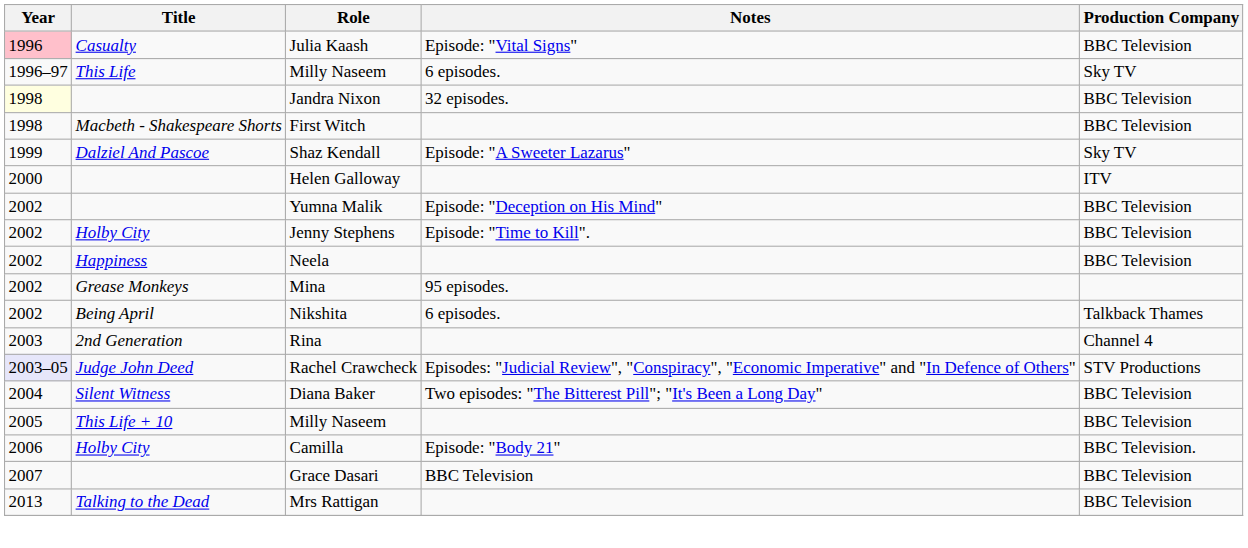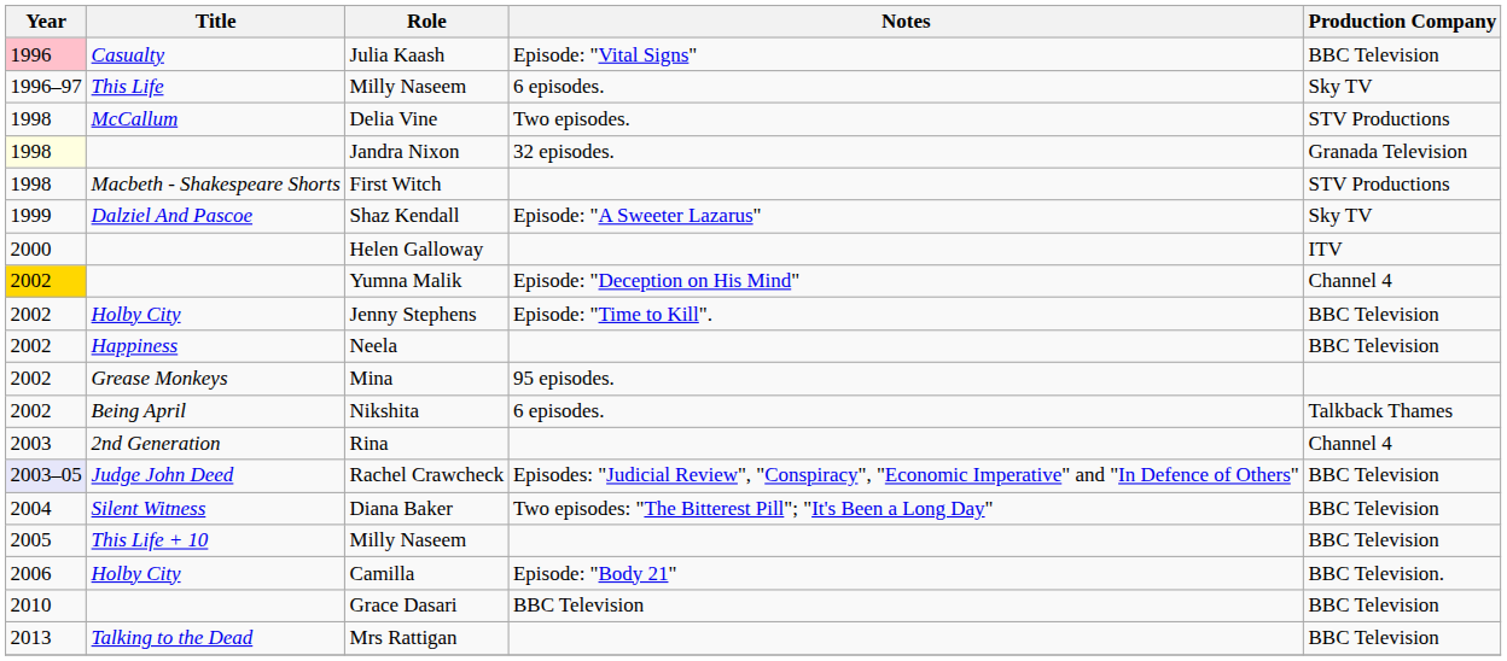 <table class="wikitable sortable">
 <tr>
 <th>Year</th>
 <th>Title</th>
 <th>Role</th>
 <th class=unsortable>Notes</th>
 <th>Production Company</th>
 </tr>
 <tr>
 <td style="background: pink;">1996</td>
 <td><em><a href='#'>Casualty</a></em></td>
 <td>Julia Kaash</td>
 <td>Episode: "<a href='#'>Vital Signs</a>"</td>
 <td>BBC Television</td>
 </tr>
 <tr>
 <td>1996–97</td>
 <td><em><a href='#'>This Life</a></em></td>
 <td>Milly Naseem</td>
 <td>6 episodes.</td>
 <td>Sky TV</td>
 </tr>
 <tr>
+<td>1998</td>
+<td><em><a href='#'>McCallum</a></em></td>
+<td>Delia Vine</td>
+<td>Two episodes.</td>
+<td>STV Productions</td>
+</tr>
+<tr>
 <td style="background: lightyellow;">1998</td>
 <td><em></em></td>
 <td>Jandra Nixon</td>
 <td>32 episodes.</td>
-<td>BBC Television</td>
+<td>Granada Television</td>
 </tr>
 <tr>
 <td>1998</td>
 <td><em>Macbeth - Shakespeare Shorts</em></td>
 <td>First Witch</td>
 <td></td>
-<td>BBC Television</td>
+<td>STV Productions</td>
 </tr>
 <tr>
 <td>1999</td>
 <td><em><a href='#'>Dalziel And Pascoe</a></em></td>
 <td>Shaz Kendall</td>
 <td>Episode: "<a href='#'>A Sweeter Lazarus</a>"</td>
 <td>Sky TV</td>
 </tr>
 <tr>
 <td>2000</td>
 <td><em></em></td>
 <td>Helen Galloway</td>
 <td></td>
 <td>ITV</td>
 </tr>
 <tr>
-<td>2002</td>
+<td style="background: gold;">2002</td>
 <td><em></em></td>
 <td>Yumna Malik</td>
 <td>Episode: "<a href='#'>Deception on His Mind</a>"</td>
-<td>BBC Television</td>
+<td>Channel 4</td>
 </tr>
 <tr>
 <td>2002</td>
 <td><em><a href='#'>Holby City</a></em></td>
 <td>Jenny Stephens</td>
 <td>Episode: "<a href='#'>Time to Kill</a>".</td>
 <td>BBC Television</td>
 </tr>
 <tr>
 <td>2002</td>
 <td><em><a href='#'>Happiness</a></em></td>
 <td>Neela</td>
 <td></td>
 <td>BBC Television</td>
 </tr>
 <tr>
 <td>2002</td>
 <td><em>Grease Monkeys</em></td>
 <td>Mina</td>
 <td>95 episodes.</td>
 </tr>
 <tr>
 <td>2002</td>
 <td><em>Being April</em></td>
 <td>Nikshita</td>
 <td>6 episodes.</td>
 <td>Talkback Thames</td>
 </tr>
 <tr>
 <td>2003</td>
 <td><em>2nd Generation</em></td>
 <td>Rina</td>
 <td></td>
 <td>Channel 4</td>
 </tr>
 <tr>
 <td style="background: lavender;">2003–05</td>
 <td><em><a href='#'>Judge John Deed</a></em></td>
 <td>Rachel Crawcheck</td>
 <td>Episodes: "<a href='#'>Judicial Review</a>", "<a href='#'>Conspiracy</a>", "<a href='#'>Economic Imperative</a>" and "<a href='#'>In Defence of Others</a>"</td>
-<td>STV Productions</td>
+<td>BBC Television</td>
 </tr>
 <tr>
 <td>2004</td>
 <td><em><a href='#'>Silent Witness</a></em></td>
 <td>Diana Baker</td>
 <td>Two episodes: "<a href='#'>The Bitterest Pill</a>"; "<a href='#'>It's Been a Long Day</a>"</td>
 <td>BBC Television</td>
 </tr>
 <tr>
 <td>2005</td>
 <td><em><a href='#'>This Life + 10</a></em></td>
 <td>Milly Naseem</td>
 <td></td>
 <td>BBC Television</td>
 </tr>
 <tr>
 <td>2006</td>
 <td><em><a href='#'>Holby City</a></em></td>
 <td>Camilla</td>
 <td>Episode: "<a href='#'>Body 21</a>"</td>
 <td>BBC Television.</td>
 </tr>
 <tr>
-<td>2007</td>
+<td>2010</td>
 <td><em></em></td>
 <td>Grace Dasari</td>
 <td>BBC Television</td>
 <td>BBC Television</td>
 </tr>
 <tr>
 <td>2013</td>
 <td><em><a href='#'>Talking to the Dead</a></em></td>
 <td>Mrs Rattigan</td>
 <td></td>
 <td>BBC Television</td>
 </tr>
 <tr>
 </tr>
 </table>
